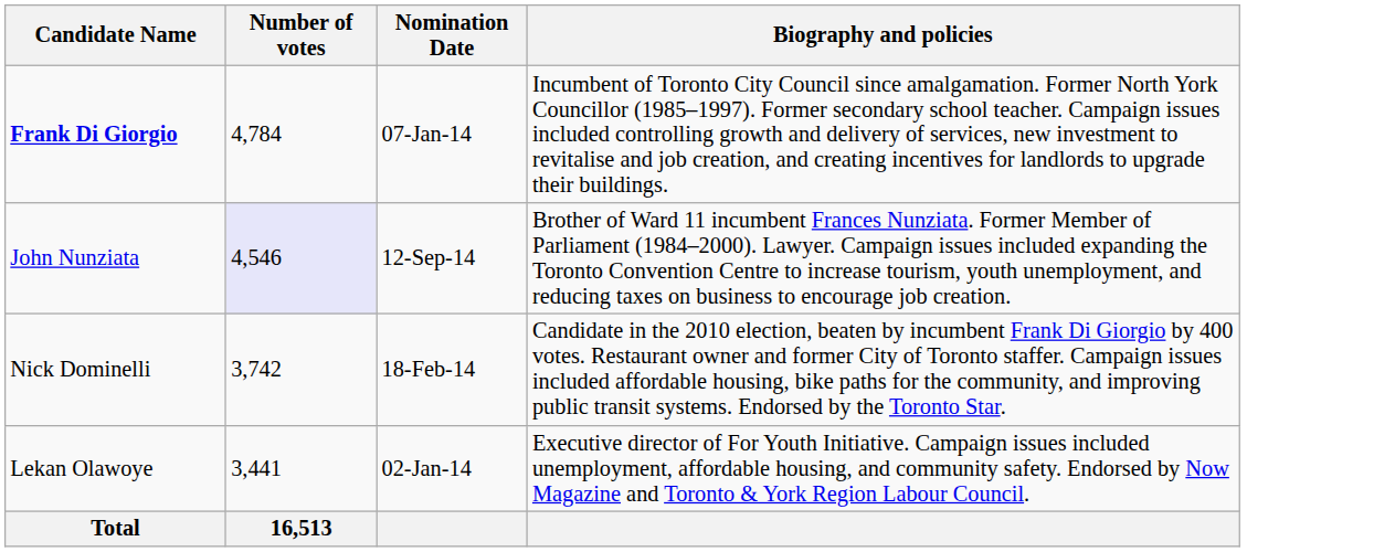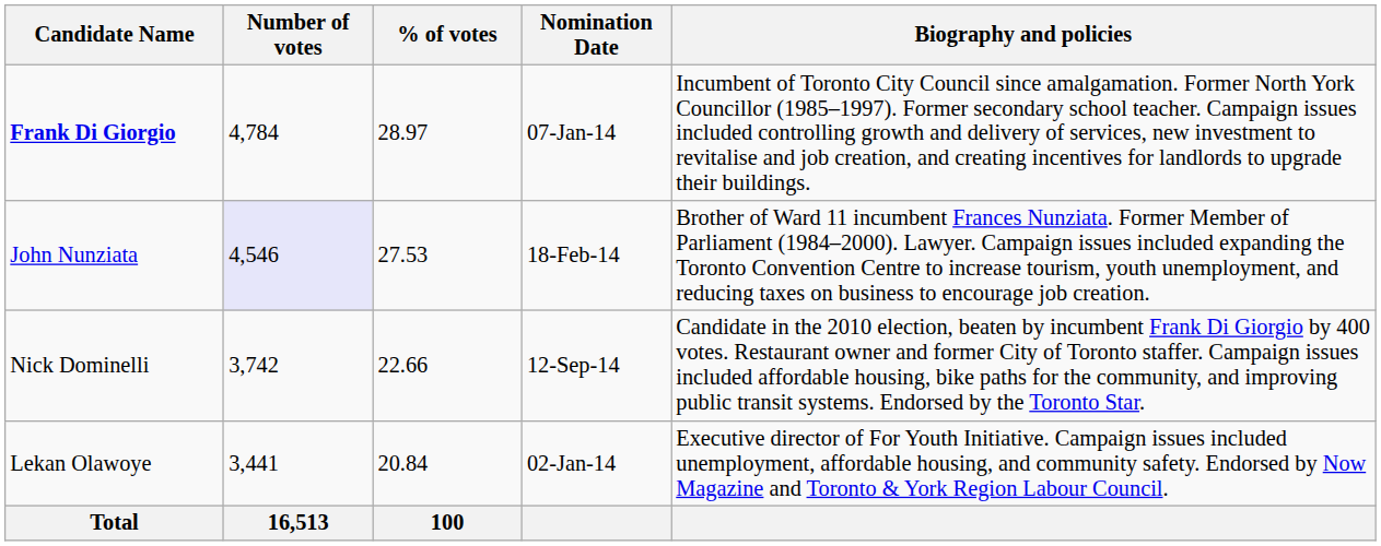 <table class="wikitable">
 <tr>
 <th scope="col" style="width: 150px;">Candidate Name</th>
 <th scope="col" style="width: 100px;">Number of votes</th>
+<th scope="col" style="width: 100px;">% of votes</th>
 <th scope="col" style="width: 100px;">Nomination Date</th>
 <th scope="col" style="width: 500px;">Biography and policies</th>
 </tr>
 <tr>
 <td><strong><a href='#'>Frank Di Giorgio</a></strong></td>
 <td>4,784</td>
+<td>28.97</td>
 <td>07-Jan-14</td>
 <td>Incumbent of Toronto City Council since amalgamation. Former North York Councillor (1985–1997). Former secondary school teacher. Campaign issues included controlling growth and delivery of services, new investment to revitalise and job creation, and creating incentives for landlords to upgrade their buildings.</td>
 </tr>
 <tr>
 <td><a href='#'>John Nunziata</a></td>
 <td style="background: lavender;">4,546</td>
-<td>12-Sep-14</td>
+<td>27.53</td>
+<td>18-Feb-14</td>
 <td>Brother of Ward 11 incumbent <a href='#'>Frances Nunziata</a>. Former Member of Parliament (1984–2000). Lawyer. Campaign issues included expanding the Toronto Convention Centre to increase tourism, youth unemployment, and reducing taxes on business to encourage job creation.</td>
 </tr>
 <tr>
 <td>Nick Dominelli</td>
 <td>3,742</td>
-<td>18-Feb-14</td>
+<td>22.66</td>
+<td>12-Sep-14</td>
 <td>Candidate in the 2010 election, beaten by incumbent <a href='#'>Frank Di Giorgio</a> by 400 votes. Restaurant owner and former City of Toronto staffer. Campaign issues included affordable housing, bike paths for the community, and improving public transit systems. Endorsed by the <a href='#'>Toronto Star</a>.</td>
 </tr>
 <tr>
 <td>Lekan Olawoye</td>
 <td>3,441</td>
+<td>20.84</td>
 <td>02-Jan-14</td>
 <td>Executive director of For Youth Initiative. Campaign issues included unemployment, affordable housing, and community safety. Endorsed by <a href='#'>Now Magazine</a> and <a href='#'>Toronto & York Region Labour Council</a>.</td>
 </tr>
 <tr>
 <th>Total</th>
 <th>16,513</th>
+<th>100</th>
 <th></th>
 <th></th>
 </tr>
 </table>
